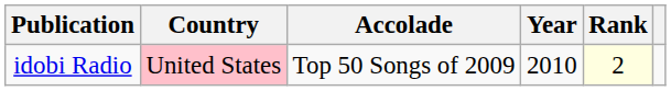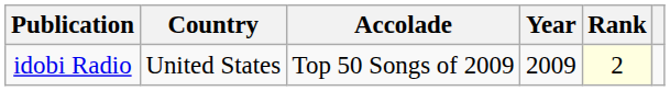 <table class="wikitable plainrowheaders" style="text-align:center">
 <tr>
 <th>Publication</th>
 <th>Country</th>
 <th>Accolade</th>
 <th>Year</th>
 <th>Rank</th>
 <th class="unsortable"></th>
 </tr>
 <tr>
 <td><a href='#'>idobi Radio</a></td>
-<td style="background: pink;">United States</td>
+<td>United States</td>
 <td>Top 50 Songs of 2009</td>
-<td>2010</td>
+<td>2009</td>
 <td style="background: lightyellow;">2</td>
 <td></td>
 </tr>
 </table>
